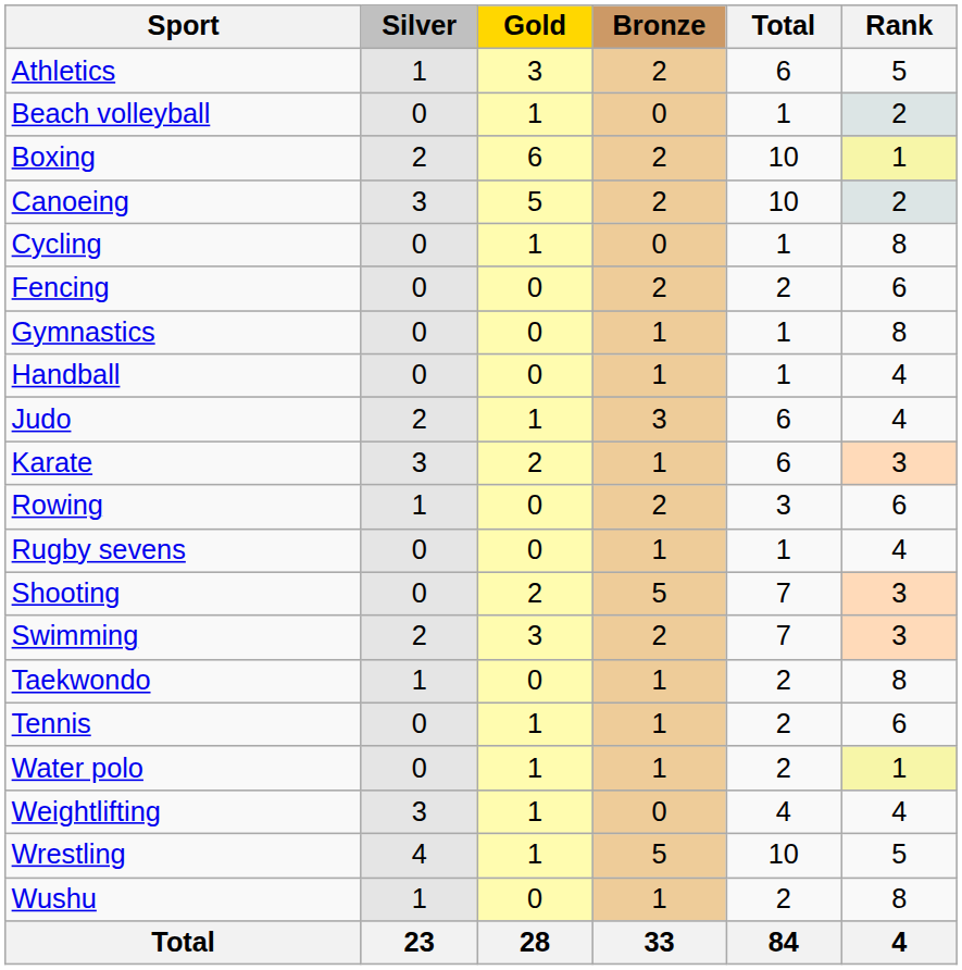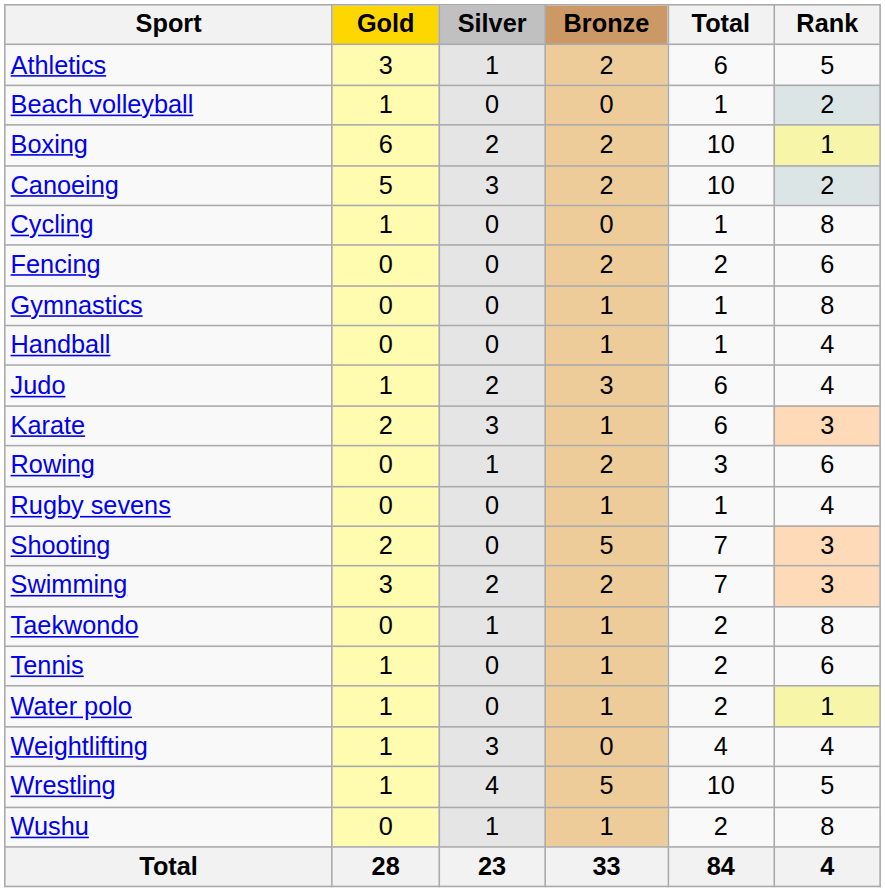 <table class="wikitable sortable" style="text-align:center;">
 <tr>
 <th width=200>Sport</th>
+<td bgcolor=gold width=60><strong>Gold</strong></td>
 <td bgcolor=silver width=60><strong>Silver</strong></td>
-<td bgcolor=gold width=60><strong>Gold</strong></td>
 <td bgcolor=#cc9966 width=70><strong>Bronze</strong></td>
 <th width=60>Total</th>
 <th width=60>Rank</th>
 </tr>
 <tr>
 <td align=left><a href='#'>Athletics</a></td>
+<td bgcolor=#fffcaf>3</td>
 <td bgcolor=#e5e5e5>1</td>
-<td bgcolor=#fffcaf>3</td>
 <td bgcolor=#eecc99>2</td>
 <td>6</td>
 <td>5</td>
 </tr>
 <tr>
 <td align=left><a href='#'>Beach volleyball</a></td>
+<td bgcolor=#fffcaf>1</td>
 <td bgcolor=#e5e5e5>0</td>
-<td bgcolor=#fffcaf>1</td>
 <td bgcolor=#eecc99>0</td>
 <td>1</td>
 <td bgcolor=dce5e5>2</td>
 </tr>
 <tr>
 <td align=left><a href='#'>Boxing</a></td>
+<td bgcolor=#fffcaf>6</td>
 <td bgcolor=#e5e5e5>2</td>
-<td bgcolor=#fffcaf>6</td>
 <td bgcolor=#eecc99>2</td>
 <td>10</td>
 <td bgcolor=f7f6a8>1</td>
 </tr>
 <tr>
 <td align=left><a href='#'>Canoeing</a></td>
+<td bgcolor=#fffcaf>5</td>
 <td bgcolor=#e5e5e5>3</td>
-<td bgcolor=#fffcaf>5</td>
 <td bgcolor=#eecc99>2</td>
 <td>10</td>
 <td bgcolor=dce5e5>2</td>
 </tr>
 <tr>
 <td align=left><a href='#'>Cycling</a></td>
+<td bgcolor=#fffcaf>1</td>
 <td bgcolor=#e5e5e5>0</td>
-<td bgcolor=#fffcaf>1</td>
 <td bgcolor=#eecc99>0</td>
 <td>1</td>
 <td>8</td>
 </tr>
 <tr>
 <td align=left><a href='#'>Fencing</a></td>
+<td bgcolor=#fffcaf>0</td>
 <td bgcolor=#e5e5e5>0</td>
-<td bgcolor=#fffcaf>0</td>
 <td bgcolor=#eecc99>2</td>
 <td>2</td>
 <td>6</td>
 </tr>
 <tr>
 <td align=left><a href='#'>Gymnastics</a></td>
+<td bgcolor=#fffcaf>0</td>
 <td bgcolor=#e5e5e5>0</td>
-<td bgcolor=#fffcaf>0</td>
 <td bgcolor=#eecc99>1</td>
 <td>1</td>
 <td>8</td>
 </tr>
 <tr>
 <td align=left><a href='#'>Handball</a></td>
+<td bgcolor=#fffcaf>0</td>
 <td bgcolor=#e5e5e5>0</td>
-<td bgcolor=#fffcaf>0</td>
 <td bgcolor=#eecc99>1</td>
 <td>1</td>
 <td>4</td>
 </tr>
 <tr>
 <td align=left><a href='#'>Judo</a></td>
+<td bgcolor=#fffcaf>1</td>
 <td bgcolor=#e5e5e5>2</td>
-<td bgcolor=#fffcaf>1</td>
 <td bgcolor=#eecc99>3</td>
 <td>6</td>
 <td>4</td>
 </tr>
 <tr>
 <td align=left><a href='#'>Karate</a></td>
+<td bgcolor=#fffcaf>2</td>
 <td bgcolor=#e5e5e5>3</td>
-<td bgcolor=#fffcaf>2</td>
 <td bgcolor=#eecc99>1</td>
 <td>6</td>
 <td bgcolor=ffdab9>3</td>
 </tr>
 <tr>
 <td align=left><a href='#'>Rowing</a></td>
+<td bgcolor=#fffcaf>0</td>
 <td bgcolor=#e5e5e5>1</td>
-<td bgcolor=#fffcaf>0</td>
 <td bgcolor=#eecc99>2</td>
 <td>3</td>
 <td>6</td>
 </tr>
 <tr>
 <td align=left><a href='#'>Rugby sevens</a></td>
+<td bgcolor=#fffcaf>0</td>
 <td bgcolor=#e5e5e5>0</td>
-<td bgcolor=#fffcaf>0</td>
 <td bgcolor=#eecc99>1</td>
 <td>1</td>
 <td>4</td>
 </tr>
 <tr>
 <td align=left><a href='#'>Shooting</a></td>
+<td bgcolor=#fffcaf>2</td>
 <td bgcolor=#e5e5e5>0</td>
-<td bgcolor=#fffcaf>2</td>
 <td bgcolor=#eecc99>5</td>
 <td>7</td>
 <td bgcolor=ffdab9>3</td>
 </tr>
 <tr>
 <td align=left><a href='#'>Swimming</a></td>
+<td bgcolor=#fffcaf>3</td>
 <td bgcolor=#e5e5e5>2</td>
-<td bgcolor=#fffcaf>3</td>
 <td bgcolor=#eecc99>2</td>
 <td>7</td>
 <td bgcolor=ffdab9>3</td>
 </tr>
 <tr>
 <td align=left><a href='#'>Taekwondo</a></td>
+<td bgcolor=#fffcaf>0</td>
 <td bgcolor=#e5e5e5>1</td>
-<td bgcolor=#fffcaf>0</td>
 <td bgcolor=#eecc99>1</td>
 <td>2</td>
 <td>8</td>
 </tr>
 <tr>
 <td align=left><a href='#'>Tennis</a></td>
+<td bgcolor=#fffcaf>1</td>
 <td bgcolor=#e5e5e5>0</td>
-<td bgcolor=#fffcaf>1</td>
 <td bgcolor=#eecc99>1</td>
 <td>2</td>
 <td>6</td>
 </tr>
 <tr>
 <td align=left><a href='#'>Water polo</a></td>
+<td bgcolor=#fffcaf>1</td>
 <td bgcolor=#e5e5e5>0</td>
-<td bgcolor=#fffcaf>1</td>
 <td bgcolor=#eecc99>1</td>
 <td>2</td>
 <td bgcolor=f7f6a8>1</td>
 </tr>
 <tr>
 <td align=left><a href='#'>Weightlifting</a></td>
+<td bgcolor=#fffcaf>1</td>
 <td bgcolor=#e5e5e5>3</td>
-<td bgcolor=#fffcaf>1</td>
 <td bgcolor=#eecc99>0</td>
 <td>4</td>
 <td>4</td>
 </tr>
 <tr>
 <td align=left><a href='#'>Wrestling</a></td>
+<td bgcolor=#fffcaf>1</td>
 <td bgcolor=#e5e5e5>4</td>
-<td bgcolor=#fffcaf>1</td>
 <td bgcolor=#eecc99>5</td>
 <td>10</td>
 <td>5</td>
 </tr>
 <tr>
 <td align=left><a href='#'>Wushu</a></td>
+<td bgcolor=#fffcaf>0</td>
 <td bgcolor=#e5e5e5>1</td>
-<td bgcolor=#fffcaf>0</td>
 <td bgcolor=#eecc99>1</td>
 <td>2</td>
 <td>8</td>
 </tr>
 <tr>
 <th>Total</th>
+<th>28</th>
 <th>23</th>
-<th>28</th>
 <th>33</th>
 <th>84</th>
 <th>4</th>
 </tr>
 </table>
